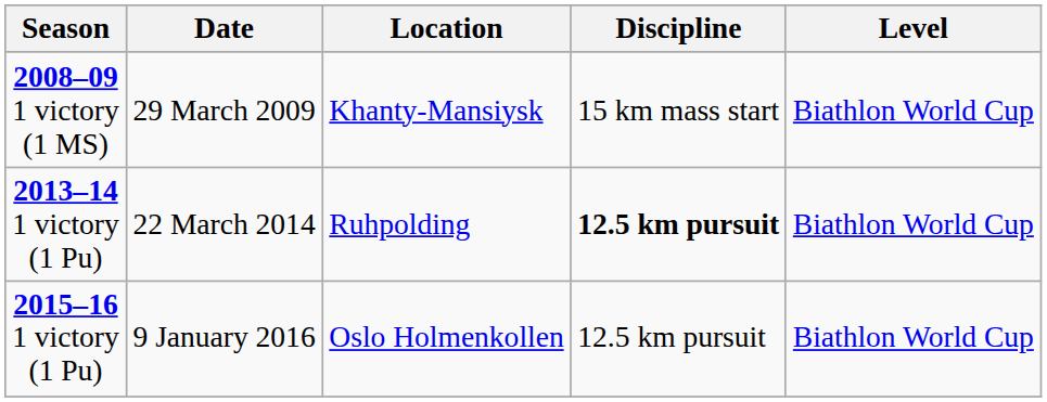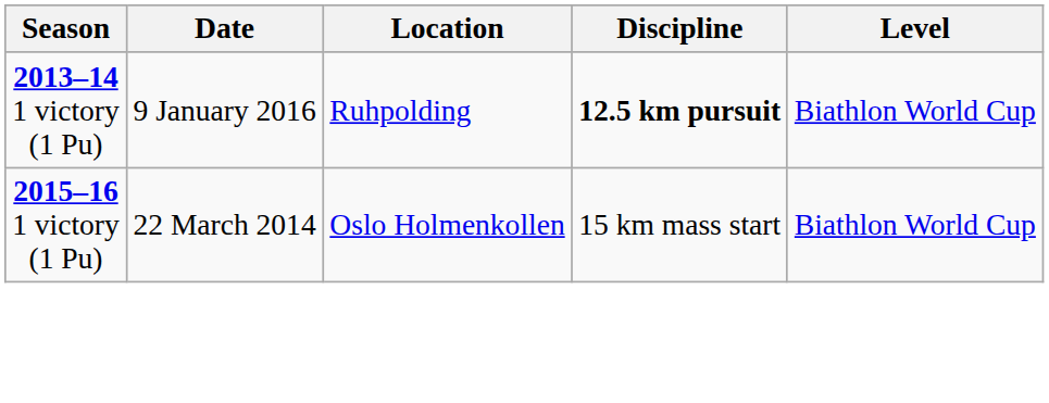 <table class="wikitable">
 <tr>
 <th>Season</th>
 <th>Date</th>
 <th>Location</th>
 <th>Discipline</th>
 <th>Level</th>
 </tr>
 <tr>
-<td style="text-align:center;"><strong><a href='#'>2008–09</a></strong> <br> 1 victory <br> (1 MS)</td>
-<td>29 March 2009</td>
-<td> <a href='#'>Khanty-Mansiysk</a></td>
-<td>15 km mass start</td>
-<td><a href='#'>Biathlon World Cup</a></td>
-</tr>
-<tr>
 <td style="text-align:center;"><strong><a href='#'>2013–14</a></strong> <br> 1 victory <br> (1 Pu)</td>
-<td>22 March 2014</td>
+<td>9 January 2016</td>
 <td> <a href='#'>Ruhpolding</a></td>
 <td><strong>12.5 km pursuit</strong></td>
 <td><a href='#'>Biathlon World Cup</a></td>
 </tr>
 <tr>
 <td style="text-align:center;"><strong><a href='#'>2015–16</a></strong> <br> 1 victory <br> (1 Pu)</td>
-<td>9 January 2016</td>
+<td>22 March 2014</td>
 <td> <a href='#'>Oslo Holmenkollen</a></td>
-<td>12.5 km pursuit</td>
+<td>15 km mass start</td>
 <td><a href='#'>Biathlon World Cup</a></td>
 </tr>
 </table>
